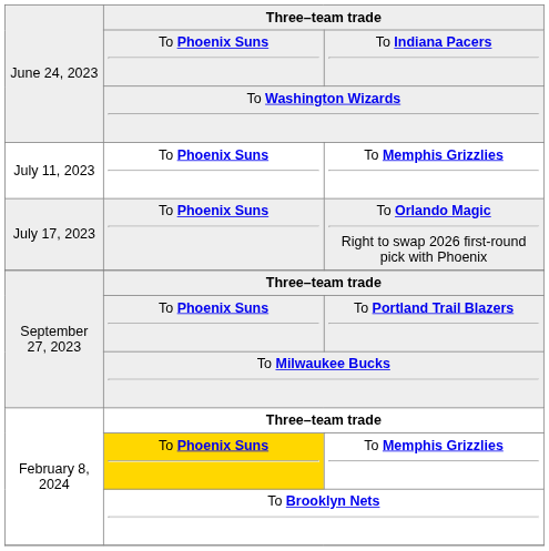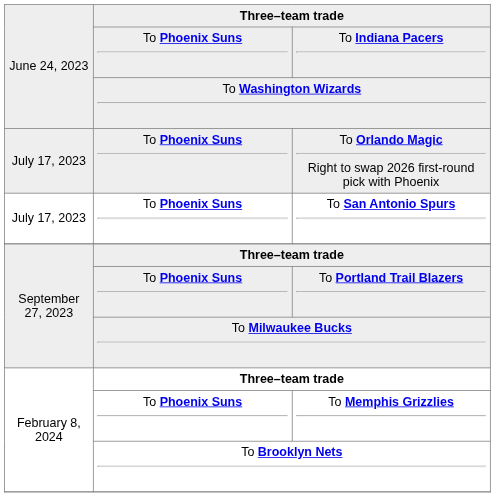 <table border="1" style="border-collapse:collapse; text-align:center; width:100%;"  cellpadding="5">
 <tr style="background:#eee;">
 <td style="width:11%;" rowspan=3>June 24, 2023</td>
 <td colspan=2><strong>Three–team trade</strong></td>
 </tr>
 <tr style="background:#eee;">
 <td style="width:30%; vertical-align:top;">To <strong><a href='#'>Phoenix Suns</a></strong><hr><br></td>
 <td style="width:30%; vertical-align:top;">To <strong><a href='#'>Indiana Pacers</a></strong><hr><br></td>
 </tr>
 <tr style="background:#eee;">
 <td colspan=2>To <strong><a href='#'>Washington Wizards</a></strong><hr><br></td>
 </tr>
-<tr>
-<td style="width:11%;">July 11, 2023</td>
-<td style="width:30%; vertical-align:top;">To <strong><a href='#'>Phoenix Suns</a></strong><hr><br></td>
-<td style="width:30%; vertical-align:top;">To <strong><a href='#'>Memphis Grizzlies</a></strong><hr><br></td>
-</tr>
 <tr style="background:#eee;">
 <td style="width:11%;">July 17, 2023</td>
 <td style="width:30%; vertical-align:top;">To <strong><a href='#'>Phoenix Suns</a></strong><hr><br></td>
 <td style="width:30%; vertical-align:top;">To <strong><a href='#'>Orlando Magic</a></strong><hr>Right to swap 2026 first-round pick with Phoenix</td>
+</tr>
+<tr>
+<td style="width:11%;">July 17, 2023</td>
+<td style="width:30%; vertical-align:top;">To <strong><a href='#'>Phoenix Suns</a></strong><hr><br></td>
+<td style="width:30%; vertical-align:top;">To <strong><a href='#'>San Antonio Spurs</a></strong><hr><br></td>
 </tr>
 <tr>
 </tr>
 <tr style="background:#eee;">
 <td style="width:11%;" rowspan=3>September 27, 2023</td>
 <td colspan=2><strong>Three–team trade</strong></td>
 </tr>
 <tr style="background:#eee;">
 <td style="width:30%; vertical-align:top;">To <strong><a href='#'>Phoenix Suns</a></strong><hr><br></td>
 <td style="width:30%; vertical-align:top;">To <strong><a href='#'>Portland Trail Blazers</a></strong><hr><br></td>
 </tr>
 <tr style="background:#eee;">
 <td colspan=2>To <strong><a href='#'>Milwaukee Bucks</a></strong><hr><br></td>
 </tr>
 <tr>
 <td style="width:11%;" rowspan=3>February 8, 2024</td>
 <td colspan=2><strong>Three–team trade</strong></td>
 </tr>
 <tr>
-<td style="background: gold; width:30%; vertical-align:top;">To <strong><a href='#'>Phoenix Suns</a></strong><hr><br></td>
+<td style="width:30%; vertical-align:top;">To <strong><a href='#'>Phoenix Suns</a></strong><hr><br></td>
 <td style="width:30%; vertical-align:top;">To <strong><a href='#'>Memphis Grizzlies</a></strong><hr><br></td>
 </tr>
 <tr>
 <td colspan=2>To <strong><a href='#'>Brooklyn Nets</a></strong><hr><br></td>
 </tr>
 <tr>
 </tr>
 </table>
